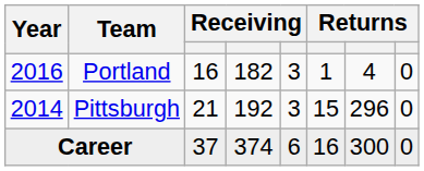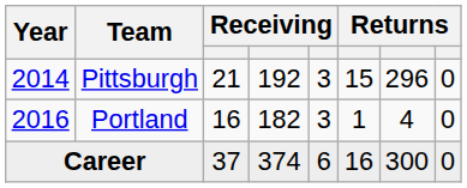 <table class="wikitable sortable" style="text-align:center">
 <tr>
 <th rowspan=2>Year</th>
 <th rowspan=2>Team</th>
 <th colspan=3>Receiving</th>
 <th colspan=3>Returns</th>
 </tr>
 <tr>
 <th></th>
 <th></th>
 <th></th>
 <th></th>
 <th></th>
 <th></th>
 </tr>
 <tr>
+<td><a href='#'>2014</a></td>
+<td><a href='#'>Pittsburgh</a></td>
+<td>21</td>
+<td>192</td>
+<td>3</td>
+<td>15</td>
+<td>296</td>
+<td>0</td>
+</tr>
+<tr>
 <td><a href='#'>2016</a></td>
 <td><a href='#'>Portland</a></td>
 <td>16</td>
 <td>182</td>
 <td>3</td>
 <td>1</td>
 <td>4</td>
-<td>0</td>
-</tr>
-<tr>
-<td><a href='#'>2014</a></td>
-<td><a href='#'>Pittsburgh</a></td>
-<td>21</td>
-<td>192</td>
-<td>3</td>
-<td>15</td>
-<td>296</td>
 <td>0</td>
 </tr>
 <tr class="sortbottom" style="background:#eee;">
 <td colspan=2><strong>Career</strong></td>
 <td>37</td>
 <td>374</td>
 <td>6</td>
 <td>16</td>
 <td>300</td>
 <td>0</td>
 </tr>
 </table>
